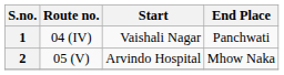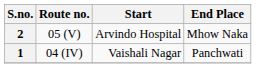 <table class="sortable plainrowheaders wikitable">
 <tr>
 <th scope="col">S.no.</th>
 <th scope="col">Route no.</th>
 <th scope="col">Start</th>
 <th scope="col">End Place</th>
 </tr>
 <tr>
+<th scope="row" style=text-align:center>2</th>
+<td align=center>05 (V)</td>
+<td align=right>Arvindo Hospital</td>
+<td align=center>Mhow Naka</td>
+</tr>
+<tr>
 <th scope="row" style=text-align:center>1</th>
 <td align=center>04 (IV)</td>
 <td align=right>Vaishali Nagar</td>
 <td align=center>Panchwati</td>
 </tr>
 <tr>
-<th scope="row" style=text-align:center>2</th>
-<td align=center>05 (V)</td>
-<td align=right>Arvindo Hospital</td>
-<td align=center>Mhow Naka</td>
-</tr>
-<tr>
 </tr>
 </table>
